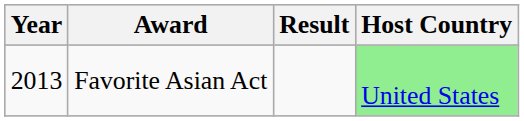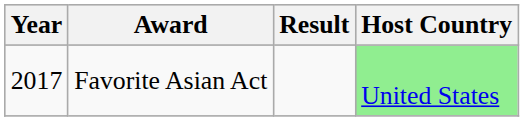 <table class="wikitable">
 <tr>
 <th>Year</th>
 <th>Award</th>
 <th>Result</th>
 <th>Host Country</th>
 </tr>
 <tr>
-<td>2013</td>
+<td>2017</td>
 <td>Favorite Asian Act</td>
 <td></td>
 <td style="background: lightgreen;"> <br> <a href='#'>United States</a></td>
 </tr>
 </table>
